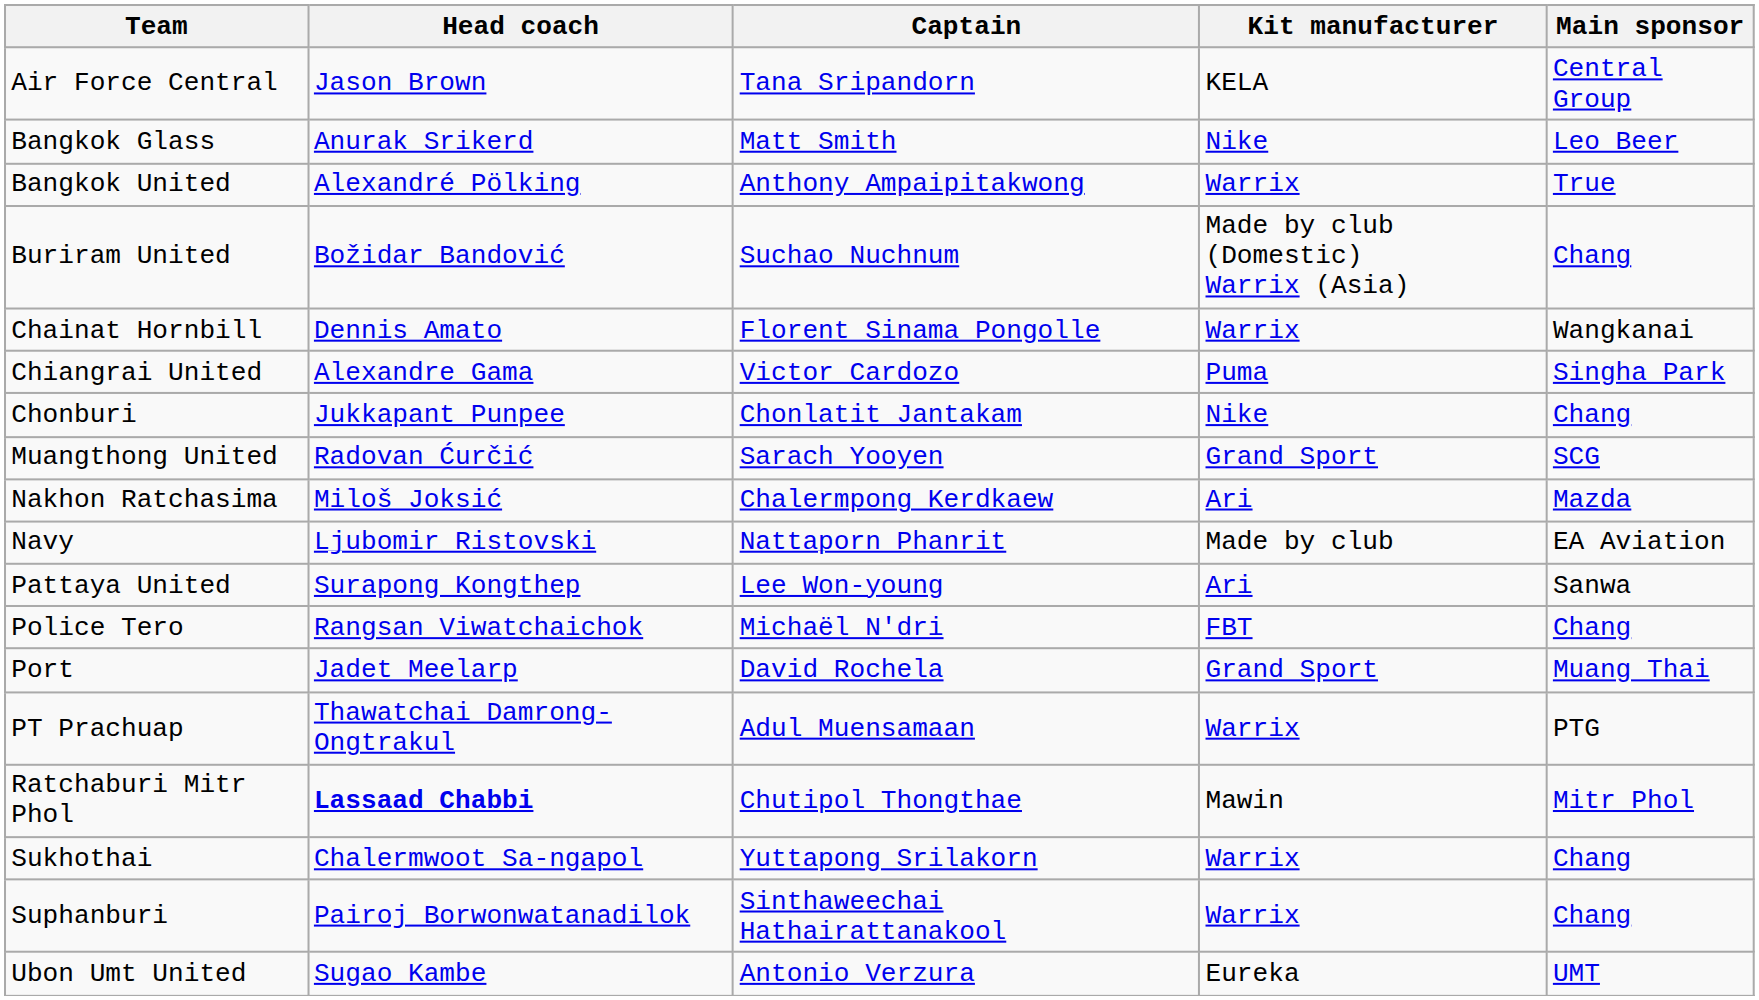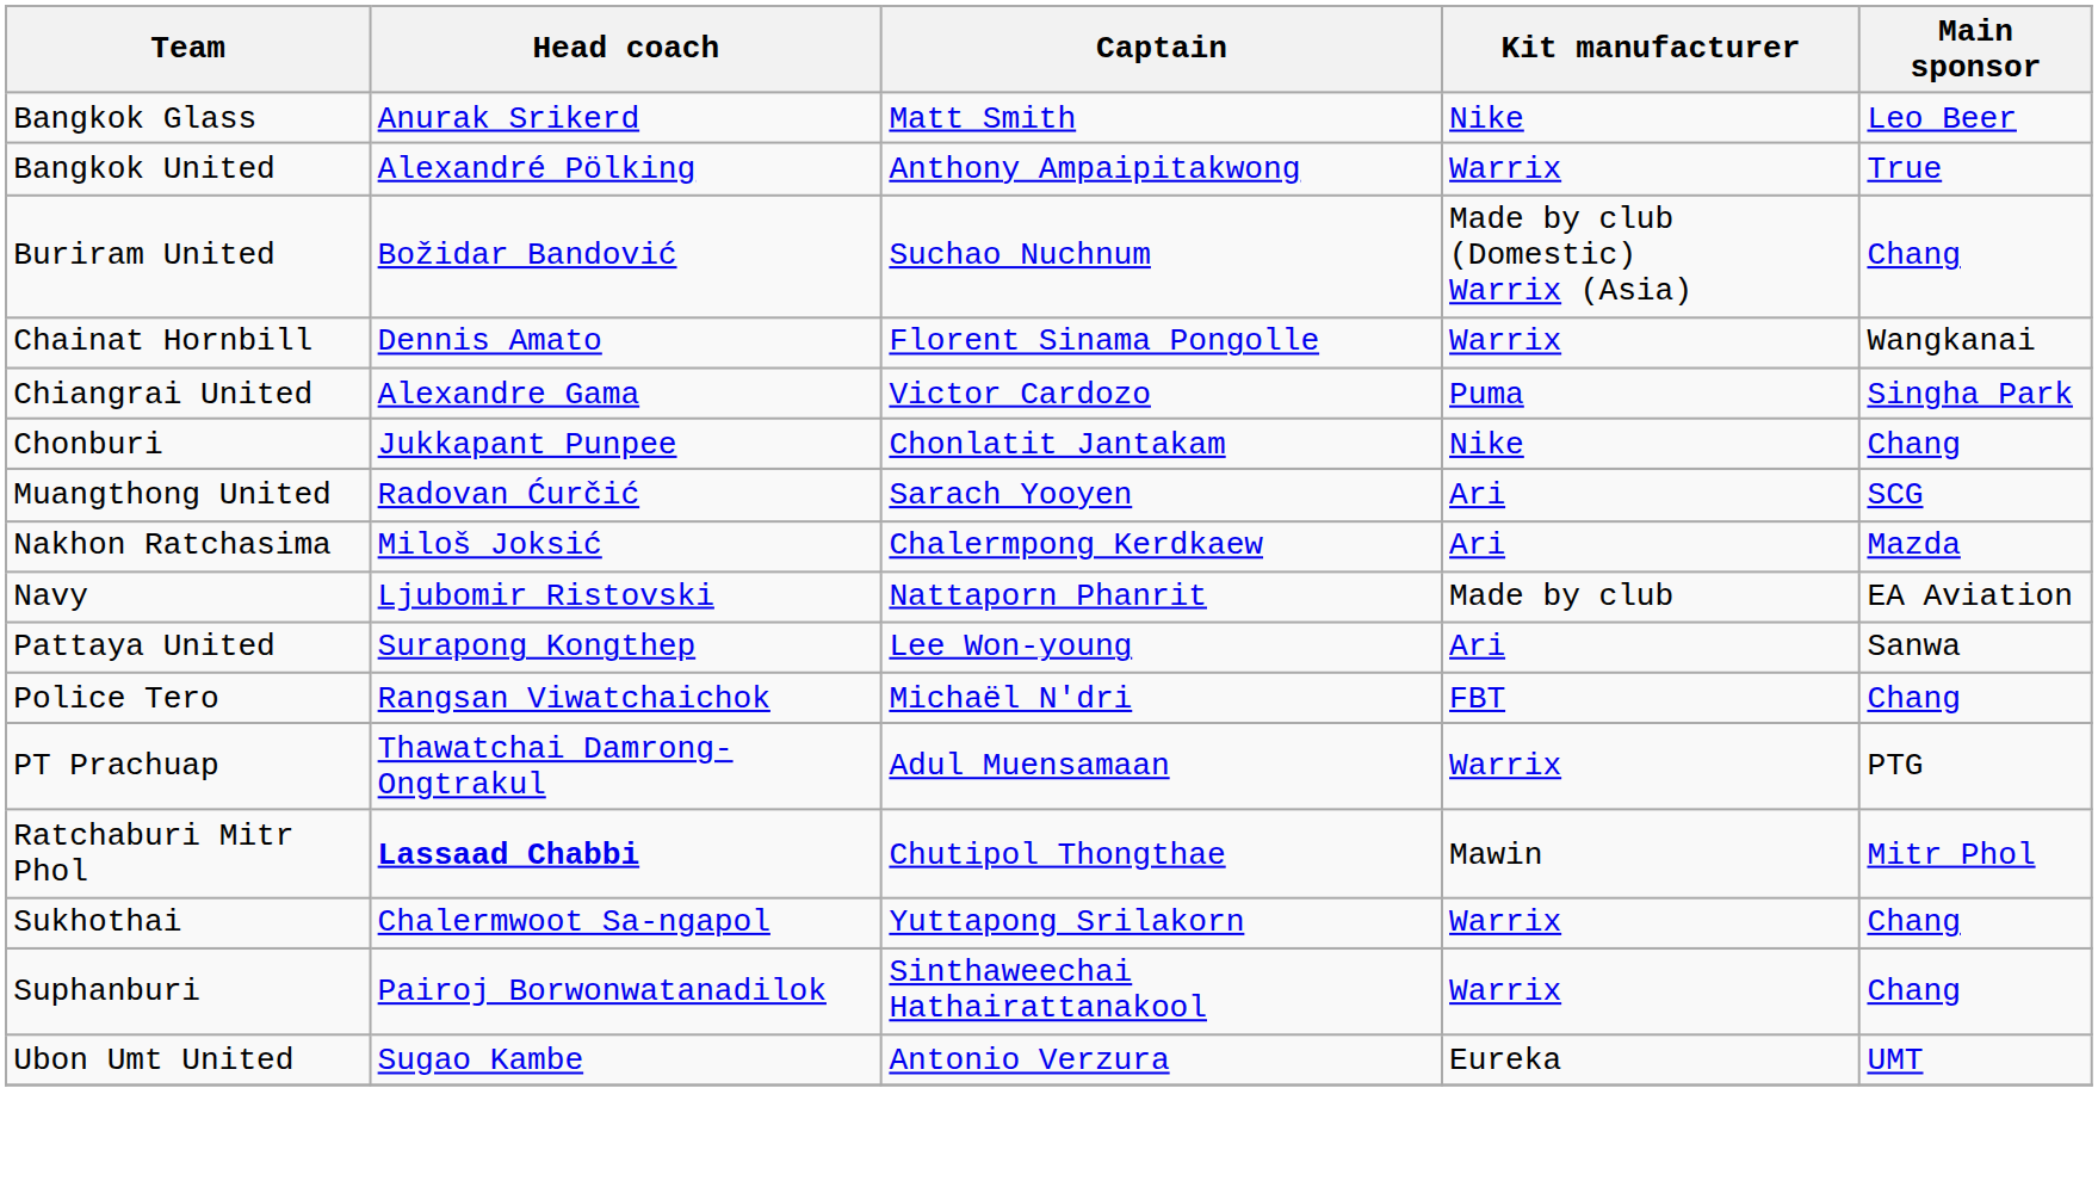 <table class="wikitable sortable" style="text-align: left;">
 <tr>
 <th>Team</th>
 <th>Head coach</th>
 <th>Captain</th>
 <th>Kit manufacturer</th>
 <th>Main sponsor</th>
-</tr>
-<tr>
-<td>Air Force Central</td>
-<td> <a href='#'>Jason Brown</a></td>
-<td> <a href='#'>Tana Sripandorn</a></td>
-<td>KELA</td>
-<td><a href='#'>Central Group</a></td>
 </tr>
 <tr>
 <td>Bangkok Glass</td>
 <td> <a href='#'>Anurak Srikerd</a></td>
 <td> <a href='#'>Matt Smith</a></td>
 <td><a href='#'>Nike</a></td>
 <td><a href='#'>Leo Beer</a></td>
 </tr>
 <tr>
 <td>Bangkok United</td>
 <td> <a href='#'>Alexandré Pölking</a></td>
 <td> <a href='#'>Anthony Ampaipitakwong</a></td>
 <td><a href='#'>Warrix</a></td>
 <td><a href='#'>True</a></td>
 </tr>
 <tr>
 <td>Buriram United</td>
 <td> <a href='#'>Božidar Bandović</a></td>
 <td> <a href='#'>Suchao Nuchnum</a></td>
 <td>Made by club (Domestic) <br> <a href='#'>Warrix</a> (Asia)</td>
 <td><a href='#'>Chang</a></td>
 </tr>
 <tr>
 <td>Chainat Hornbill</td>
 <td> <a href='#'>Dennis Amato</a></td>
 <td> <a href='#'>Florent Sinama Pongolle</a></td>
 <td><a href='#'>Warrix</a></td>
 <td>Wangkanai</td>
 </tr>
 <tr>
 <td>Chiangrai United</td>
 <td> <a href='#'>Alexandre Gama</a></td>
 <td> <a href='#'>Victor Cardozo</a></td>
 <td><a href='#'>Puma</a></td>
 <td><a href='#'>Singha Park</a></td>
 </tr>
 <tr>
 <td>Chonburi</td>
 <td> <a href='#'>Jukkapant Punpee</a></td>
 <td> <a href='#'>Chonlatit Jantakam</a></td>
 <td><a href='#'>Nike</a></td>
 <td><a href='#'>Chang</a></td>
 </tr>
 <tr>
 <td>Muangthong United</td>
 <td> <a href='#'>Radovan Ćurčić</a></td>
 <td> <a href='#'>Sarach Yooyen</a></td>
-<td><a href='#'>Grand Sport</a></td>
+<td><a href='#'>Ari</a></td>
 <td><a href='#'>SCG</a></td>
 </tr>
 <tr>
 <td>Nakhon Ratchasima</td>
 <td> <a href='#'>Miloš Joksić</a></td>
 <td> <a href='#'>Chalermpong Kerdkaew</a></td>
 <td><a href='#'>Ari</a></td>
 <td><a href='#'>Mazda</a></td>
 </tr>
 <tr>
 <td>Navy</td>
 <td> <a href='#'>Ljubomir Ristovski</a></td>
 <td> <a href='#'>Nattaporn Phanrit</a></td>
 <td>Made by club</td>
 <td>EA Aviation</td>
 </tr>
 <tr>
 <td>Pattaya United</td>
 <td> <a href='#'>Surapong Kongthep</a></td>
 <td> <a href='#'>Lee Won-young</a></td>
 <td><a href='#'>Ari</a></td>
 <td>Sanwa</td>
 </tr>
 <tr>
 <td>Police Tero</td>
 <td> <a href='#'>Rangsan Viwatchaichok</a></td>
 <td> <a href='#'>Michaël N'dri</a></td>
 <td><a href='#'>FBT</a></td>
 <td><a href='#'>Chang</a></td>
-</tr>
-<tr>
-<td>Port</td>
-<td> <a href='#'>Jadet Meelarp</a></td>
-<td> <a href='#'>David Rochela</a></td>
-<td><a href='#'>Grand Sport</a></td>
-<td><a href='#'>Muang Thai</a></td>
 </tr>
 <tr>
 <td>PT Prachuap</td>
 <td> <a href='#'>Thawatchai Damrong-Ongtrakul</a></td>
 <td> <a href='#'>Adul Muensamaan</a></td>
 <td><a href='#'>Warrix</a></td>
 <td>PTG</td>
 </tr>
 <tr>
 <td>Ratchaburi Mitr Phol</td>
 <td><strong> <a href='#'>Lassaad Chabbi</a></strong></td>
 <td> <a href='#'>Chutipol Thongthae</a></td>
 <td>Mawin</td>
 <td><a href='#'>Mitr Phol</a></td>
 </tr>
 <tr>
 <td>Sukhothai</td>
 <td> <a href='#'>Chalermwoot Sa-ngapol</a></td>
 <td> <a href='#'>Yuttapong Srilakorn</a></td>
 <td><a href='#'>Warrix</a></td>
 <td><a href='#'>Chang</a></td>
 </tr>
 <tr>
 <td>Suphanburi</td>
 <td> <a href='#'>Pairoj Borwonwatanadilok</a></td>
 <td> <a href='#'>Sinthaweechai Hathairattanakool</a></td>
 <td><a href='#'>Warrix</a></td>
 <td><a href='#'>Chang</a></td>
 </tr>
 <tr>
 <td>Ubon Umt United</td>
 <td> <a href='#'>Sugao Kambe</a></td>
 <td> <a href='#'>Antonio Verzura</a></td>
 <td>Eureka</td>
 <td><a href='#'>UMT</a></td>
 </tr>
 <tr>
 </tr>
 </table>
